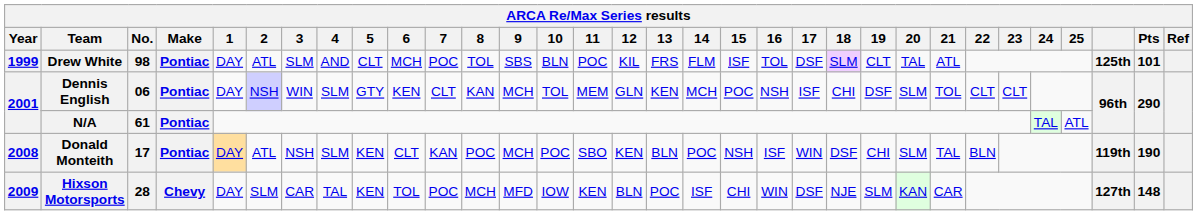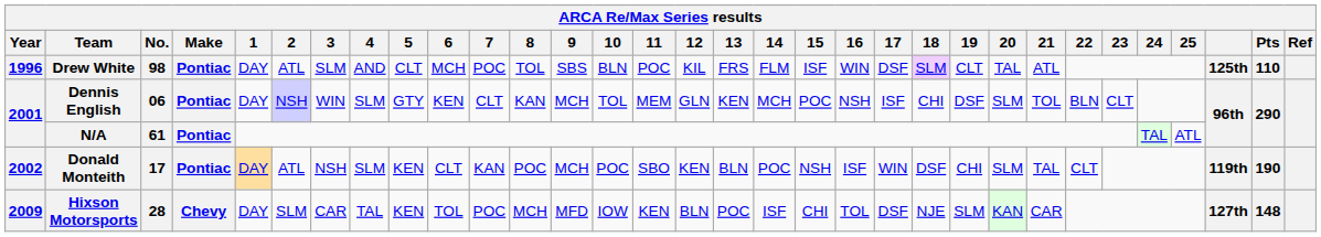 <table class="wikitable" style="text-align:center; font-size:75%">
 <tr>
 <th colspan=48><a href='#'>ARCA Re/Max Series</a> results</th>
 </tr>
 <tr>
 <th>Year</th>
 <th>Team</th>
 <th>No.</th>
 <th>Make</th>
 <th>1</th>
 <th>2</th>
 <th>3</th>
 <th>4</th>
 <th>5</th>
 <th>6</th>
 <th>7</th>
 <th>8</th>
 <th>9</th>
 <th>10</th>
 <th>11</th>
 <th>12</th>
 <th>13</th>
 <th>14</th>
 <th>15</th>
 <th>16</th>
 <th>17</th>
 <th>18</th>
 <th>19</th>
 <th>20</th>
 <th>21</th>
 <th>22</th>
 <th>23</th>
 <th>24</th>
 <th>25</th>
 <th></th>
 <th>Pts</th>
 <th>Ref</th>
 </tr>
 <tr>
-<th><a href='#'>1999</a></th>
+<th><a href='#'>1996</a></th>
 <th>Drew White</th>
 <th>98</th>
 <th><a href='#'>Pontiac</a></th>
 <td><a href='#'>DAY</a></td>
 <td><a href='#'>ATL</a></td>
 <td><a href='#'>SLM</a></td>
 <td><a href='#'>AND</a></td>
 <td><a href='#'>CLT</a></td>
 <td><a href='#'>MCH</a></td>
 <td><a href='#'>POC</a></td>
 <td><a href='#'>TOL</a></td>
 <td><a href='#'>SBS</a></td>
 <td><a href='#'>BLN</a></td>
 <td><a href='#'>POC</a></td>
 <td><a href='#'>KIL</a></td>
 <td><a href='#'>FRS</a></td>
 <td><a href='#'>FLM</a></td>
 <td><a href='#'>ISF</a></td>
-<td><a href='#'>TOL</a></td>
+<td><a href='#'>WIN</a></td>
 <td><a href='#'>DSF</a></td>
 <td style="background:#EFCFFF;"><a href='#'>SLM</a><br></td>
 <td><a href='#'>CLT</a></td>
 <td><a href='#'>TAL</a></td>
 <td><a href='#'>ATL</a></td>
 <td colspan=4></td>
 <th>125th</th>
-<th>101</th>
+<th>110</th>
 <th></th>
 </tr>
 <tr>
 <th rowspan=2><a href='#'>2001</a></th>
 <th>Dennis English</th>
 <th>06</th>
 <th><a href='#'>Pontiac</a></th>
 <td><a href='#'>DAY</a></td>
 <td style="background:#CFCFFF;"><a href='#'>NSH</a><br></td>
 <td><a href='#'>WIN</a></td>
 <td><a href='#'>SLM</a></td>
 <td><a href='#'>GTY</a></td>
 <td><a href='#'>KEN</a></td>
 <td><a href='#'>CLT</a></td>
 <td><a href='#'>KAN</a></td>
 <td><a href='#'>MCH</a></td>
 <td><a href='#'>TOL</a></td>
 <td><a href='#'>MEM</a></td>
 <td><a href='#'>GLN</a></td>
 <td><a href='#'>KEN</a></td>
 <td><a href='#'>MCH</a></td>
 <td><a href='#'>POC</a></td>
 <td><a href='#'>NSH</a></td>
 <td><a href='#'>ISF</a></td>
 <td><a href='#'>CHI</a></td>
 <td><a href='#'>DSF</a></td>
 <td><a href='#'>SLM</a></td>
 <td><a href='#'>TOL</a></td>
-<td><a href='#'>CLT</a></td>
+<td><a href='#'>BLN</a></td>
 <td><a href='#'>CLT</a></td>
 <td colspan=2></td>
 <th rowspan=2>96th</th>
 <th rowspan=2>290</th>
 <th rowspan=2></th>
 </tr>
 <tr>
 <th>N/A</th>
 <th>61</th>
 <th><a href='#'>Pontiac</a></th>
 <td colspan=23></td>
 <td style="background:#DFFFDF;"><a href='#'>TAL</a><br></td>
 <td><a href='#'>ATL</a></td>
 </tr>
 <tr>
-<th><a href='#'>2008</a></th>
+<th><a href='#'>2002</a></th>
 <th>Donald Monteith</th>
 <th>17</th>
 <th><a href='#'>Pontiac</a></th>
 <td style="background:#FFDF9F;"><a href='#'>DAY</a><br></td>
 <td><a href='#'>ATL</a></td>
 <td><a href='#'>NSH</a></td>
 <td><a href='#'>SLM</a></td>
 <td><a href='#'>KEN</a></td>
 <td><a href='#'>CLT</a></td>
 <td><a href='#'>KAN</a></td>
 <td><a href='#'>POC</a></td>
 <td><a href='#'>MCH</a></td>
 <td><a href='#'>POC</a></td>
 <td><a href='#'>SBO</a></td>
 <td><a href='#'>KEN</a></td>
 <td><a href='#'>BLN</a></td>
 <td><a href='#'>POC</a></td>
 <td><a href='#'>NSH</a></td>
 <td><a href='#'>ISF</a></td>
 <td><a href='#'>WIN</a></td>
 <td><a href='#'>DSF</a></td>
 <td><a href='#'>CHI</a></td>
 <td><a href='#'>SLM</a></td>
 <td><a href='#'>TAL</a></td>
-<td><a href='#'>BLN</a></td>
+<td><a href='#'>CLT</a></td>
 <td colspan=3></td>
 <th>119th</th>
 <th>190</th>
 <th></th>
 </tr>
 <tr>
 <th><a href='#'>2009</a></th>
 <th><a href='#'>Hixson Motorsports</a></th>
 <th>28</th>
 <th><a href='#'>Chevy</a></th>
 <td><a href='#'>DAY</a></td>
 <td><a href='#'>SLM</a></td>
 <td><a href='#'>CAR</a></td>
 <td><a href='#'>TAL</a></td>
 <td><a href='#'>KEN</a></td>
 <td><a href='#'>TOL</a></td>
 <td><a href='#'>POC</a></td>
 <td><a href='#'>MCH</a></td>
 <td><a href='#'>MFD</a></td>
 <td><a href='#'>IOW</a></td>
 <td><a href='#'>KEN</a></td>
 <td><a href='#'>BLN</a></td>
 <td><a href='#'>POC</a></td>
 <td><a href='#'>ISF</a></td>
 <td><a href='#'>CHI</a></td>
-<td><a href='#'>WIN</a></td>
+<td><a href='#'>TOL</a></td>
 <td><a href='#'>DSF</a></td>
 <td><a href='#'>NJE</a></td>
 <td><a href='#'>SLM</a></td>
 <td style="background:#DFFFDF;"><a href='#'>KAN</a><br></td>
 <td><a href='#'>CAR</a></td>
 <td colspan=4></td>
 <th>127th</th>
 <th>148</th>
 <th></th>
 </tr>
 </table>
